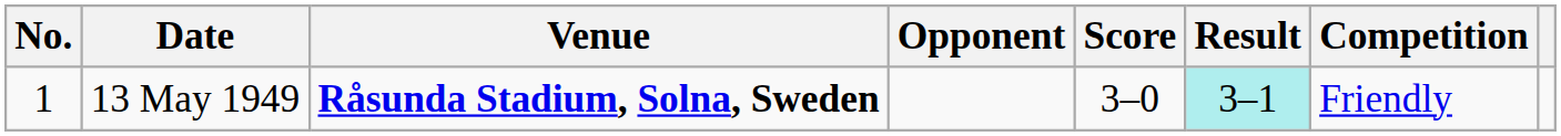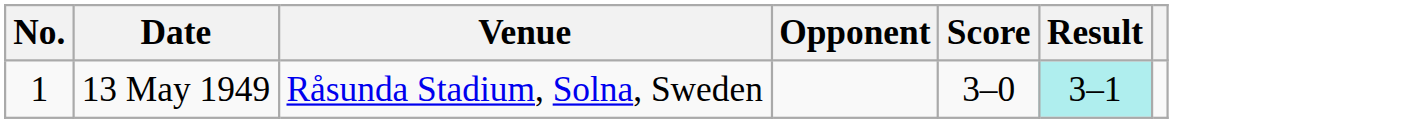 <table class="wikitable sortable">
 <tr>
 <th scope="col">No.</th>
 <th scope="col">Date</th>
 <th scope="col">Venue</th>
 <th scope="col">Opponent</th>
 <th scope="col">Score</th>
 <th scope="col">Result</th>
-<th scope="col">Competition</th>
 <th scope="col" class="unsortable"></th>
 </tr>
 <tr>
 <td align="center">1</td>
 <td>13 May 1949</td>
-<td><strong><a href='#'>Råsunda Stadium</a>, <a href='#'>Solna</a>, Sweden</strong></td>
+<td><a href='#'>Råsunda Stadium</a>, <a href='#'>Solna</a>, Sweden</td>
 <td></td>
 <td align="center">3–0</td>
 <td align="center" style="background: paleturquoise;">3–1</td>
-<td><a href='#'>Friendly</a></td>
 <td></td>
 </tr>
 </table>
